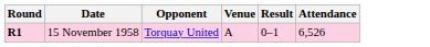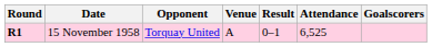 <table class="wikitable">
 <tr>
 <th>Round</th>
 <th>Date</th>
 <th>Opponent</th>
 <th>Venue</th>
 <th>Result</th>
 <th>Attendance</th>
+<th>Goalscorers</th>
 </tr>
 <tr style="background-color: #ffd0e3;">
 <td><strong>R1</strong></td>
 <td>15 November 1958</td>
 <td><a href='#'>Torquay United</a></td>
 <td>A</td>
 <td>0–1</td>
-<td>6,526</td>
+<td>6,525</td>
+<td></td>
 </tr>
 </table>
